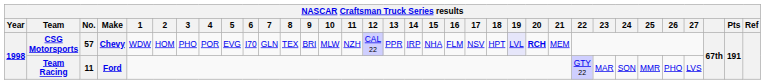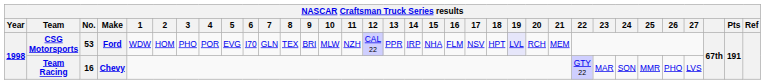 <table class="wikitable" style="text-align:center; font-size:75%">
 <tr>
 <th colspan=45><a href='#'>NASCAR</a> <a href='#'>Craftsman Truck Series</a> results</th>
 </tr>
 <tr>
 <th>Year</th>
 <th>Team</th>
 <th>No.</th>
 <th>Make</th>
 <th>1</th>
 <th>2</th>
 <th>3</th>
 <th>4</th>
 <th>5</th>
 <th>6</th>
 <th>7</th>
 <th>8</th>
 <th>9</th>
 <th>10</th>
 <th>11</th>
 <th>12</th>
 <th>13</th>
 <th>14</th>
 <th>15</th>
 <th>16</th>
 <th>17</th>
 <th>18</th>
 <th>19</th>
 <th>20</th>
 <th>21</th>
 <th>22</th>
 <th>23</th>
 <th>24</th>
 <th>25</th>
 <th>26</th>
 <th>27</th>
 <th></th>
 <th>Pts</th>
 <th>Ref</th>
 </tr>
 <tr>
 <th rowspan=2><a href='#'>1998</a></th>
 <th><a href='#'>CSG Motorsports</a></th>
-<th>57</th>
-<th><a href='#'>Chevy</a></th>
+<th>53</th>
+<th><a href='#'>Ford</a></th>
 <td><a href='#'>WDW</a></td>
 <td><a href='#'>HOM</a></td>
 <td><a href='#'>PHO</a></td>
 <td><a href='#'>POR</a></td>
 <td><a href='#'>EVG</a></td>
 <td><a href='#'>I70</a></td>
 <td><a href='#'>GLN</a></td>
 <td><a href='#'>TEX</a></td>
 <td><a href='#'>BRI</a></td>
 <td><a href='#'>MLW</a></td>
 <td><a href='#'>NZH</a></td>
 <td style="background:#CFCFFF;"><a href='#'>CAL</a><br><small>22</small></td>
 <td><a href='#'>PPR</a></td>
 <td><a href='#'>IRP</a></td>
 <td><a href='#'>NHA</a></td>
 <td><a href='#'>FLM</a></td>
 <td><a href='#'>NSV</a></td>
 <td><a href='#'>HPT</a></td>
 <td style="background: lavender;"><a href='#'>LVL</a></td>
-<td><strong><a href='#'>RCH</a></strong></td>
+<td><a href='#'>RCH</a></td>
 <td><a href='#'>MEM</a></td>
 <td colspan=6></td>
 <th rowspan=2>67th</th>
 <th rowspan=2>191</th>
 <th rowspan=2></th>
 </tr>
 <tr>
 <th><a href='#'>Team Racing</a></th>
-<th>11</th>
-<th><a href='#'>Ford</a></th>
+<th>16</th>
+<th><a href='#'>Chevy</a></th>
 <td colspan=21></td>
 <td style="background:#CFCFFF;"><a href='#'>GTY</a><br><small>22</small></td>
 <td><a href='#'>MAR</a></td>
 <td><a href='#'>SON</a></td>
 <td><a href='#'>MMR</a></td>
 <td><a href='#'>PHO</a></td>
 <td><a href='#'>LVS</a></td>
 </tr>
 </table>
